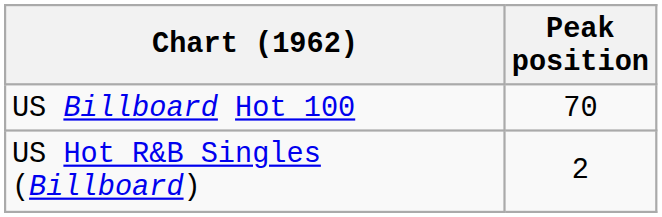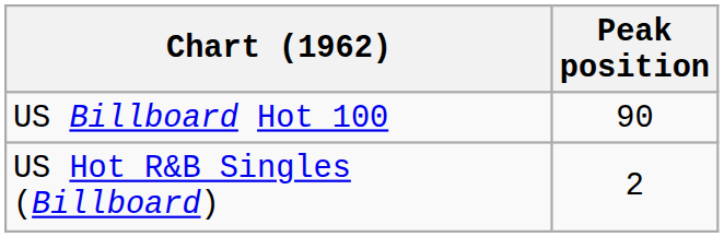 <table class="wikitable sortable">
 <tr>
 <th scope="col" style="width:17em;">Chart (1962)</th>
 <th scope="col">Peak<br>position</th>
 </tr>
 <tr>
 <td>US <em><a href='#'>Billboard</a></em> <a href='#'>Hot 100</a></td>
-<td style="text-align:center;">70</td>
+<td style="text-align:center;">90</td>
 </tr>
 <tr>
 <td>US <a href='#'>Hot R&B Singles</a> (<em><a href='#'>Billboard</a></em>)</td>
 <td style="text-align:center;">2</td>
 </tr>
 </table>
